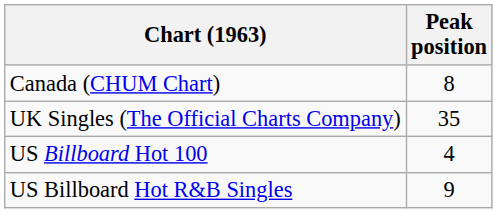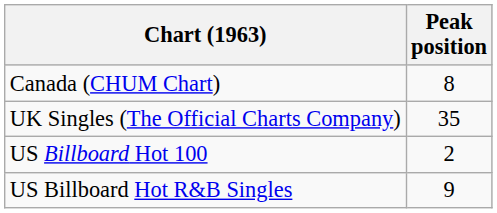 <table class="wikitable sortable">
 <tr>
 <th>Chart (1963)</th>
 <th>Peak<br>position</th>
 </tr>
 <tr>
 <td>Canada (<a href='#'>CHUM Chart</a>)</td>
 <td align="center">8</td>
 </tr>
 <tr>
 <td>UK Singles (<a href='#'>The Official Charts Company</a>)</td>
 <td align="center">35</td>
 </tr>
 <tr>
 <td align="left">US <a href='#'><em>Billboard</em> Hot 100</a></td>
-<td align="center">4</td>
+<td align="center">2</td>
 </tr>
 <tr>
 <td align="left">US  Billboard <a href='#'>Hot R&B Singles</a></td>
 <td align="center">9</td>
 </tr>
 </table>
